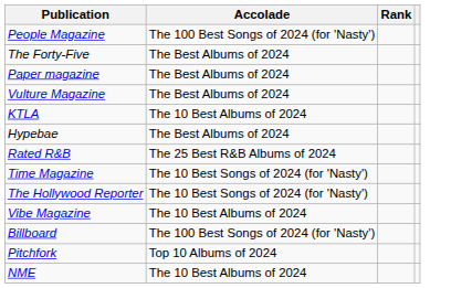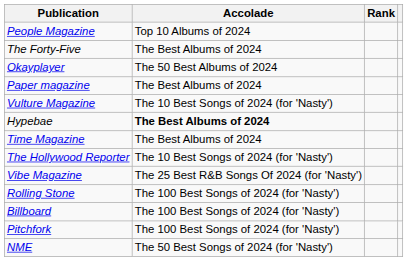 <table class="wikitable sortable">
 <tr>
 <th>Publication</th>
 <th>Accolade</th>
 <th>Rank</th>
 <th class="unsortable"></th>
 </tr>
 <tr>
 <td><em><a href='#'>People Magazine</a></em></td>
-<td>The 100 Best Songs of 2024 (for 'Nasty')</td>
+<td>Top 10 Albums of 2024</td>
 <td></td>
 <td align="center"></td>
 </tr>
 <tr>
 <td><em>The Forty-Five</em></td>
 <td>The Best Albums of 2024</td>
+<td></td>
+<td align="center"></td>
+</tr>
+<tr>
+<td><em><a href='#'>Okayplayer</a></em></td>
+<td>The 50 Best Albums of 2024</td>
 <td></td>
 <td align="center"></td>
 </tr>
 <tr>
 <td><em><a href='#'>Paper magazine</a></em></td>
 <td>The Best Albums of 2024</td>
 <td></td>
 <td align="center"></td>
 </tr>
 <tr>
 <td><em><a href='#'>Vulture Magazine</a></em></td>
-<td>The Best Albums of 2024</td>
-<td></td>
-<td align="center"></td>
-</tr>
-<tr>
-<td><em><a href='#'>KTLA</a></em></td>
-<td>The 10 Best Albums of 2024</td>
+<td>The 10 Best Songs of 2024 (for 'Nasty')</td>
 <td></td>
 <td align="center"></td>
 </tr>
 <tr>
 <td><em>Hypebae</em></td>
-<td>The Best Albums of 2024</td>
-<td></td>
-<td align="center"></td>
-</tr>
-<tr>
-<td><em><a href='#'>Rated R&B</a></em></td>
-<td>The 25 Best R&B Albums of 2024</td>
+<td><strong>The Best Albums of 2024</strong></td>
 <td></td>
 <td align="center"></td>
 </tr>
 <tr>
 <td><em><a href='#'>Time Magazine</a></em></td>
-<td>The 10 Best Songs of 2024 (for 'Nasty')</td>
+<td>The Best Albums of 2024</td>
 <td></td>
 <td align="center"></td>
 </tr>
 <tr>
 <td><em><a href='#'>The Hollywood Reporter</a></em></td>
 <td>The 10 Best Songs of 2024 (for 'Nasty')</td>
 <td></td>
 <td align="center"></td>
 </tr>
 <tr>
 <td><em><a href='#'>Vibe Magazine</a></em></td>
-<td>The 10 Best Albums of 2024</td>
+<td>The 25 Best R&B Songs Of 2024 (for 'Nasty')</td>
+<td></td>
+<td align="center"></td>
+</tr>
+<tr>
+<td><em><a href='#'>Rolling Stone</a></em></td>
+<td>The 100 Best Songs of 2024 (for 'Nasty')</td>
 <td></td>
 <td align="center"></td>
 </tr>
 <tr>
 <td><em><a href='#'>Billboard</a></em></td>
 <td>The 100 Best Songs of 2024 (for 'Nasty')</td>
 <td></td>
 <td align="center"></td>
 </tr>
 <tr>
 <td><em><a href='#'>Pitchfork</a></em></td>
-<td>Top 10 Albums of 2024</td>
+<td>The 100 Best Songs of 2024 (for 'Nasty')</td>
 <td></td>
 <td align="center"></td>
 </tr>
 <tr>
 <td><em><a href='#'>NME</a></em></td>
-<td>The 10 Best Albums of 2024</td>
+<td>The 50 Best Songs of 2024 (for 'Nasty')</td>
 <td></td>
 <td align="center"></td>
 </tr>
 </table>
